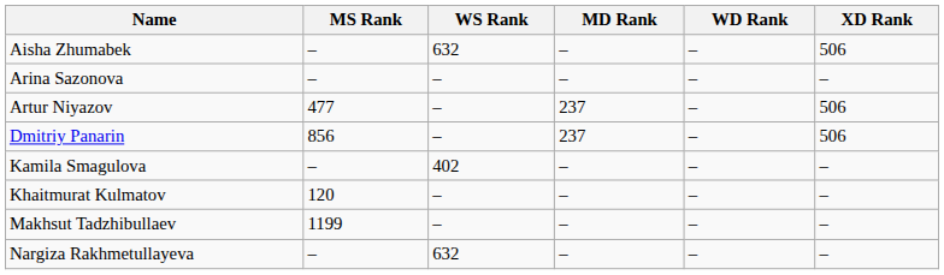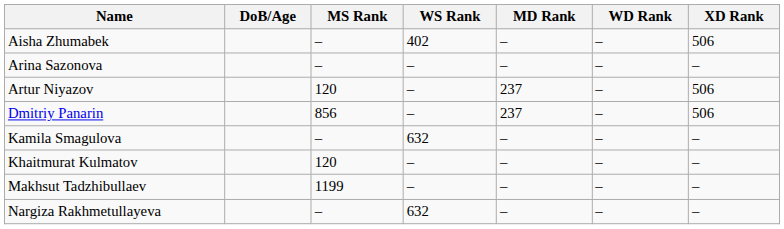 <table class="sortable wikitable"  style="width:800px; font-size:95%;">
 <tr>
 <th align="left">Name</th>
+<th align="left">DoB/Age</th>
 <th align="left">MS Rank</th>
 <th align="left">WS Rank</th>
 <th align="left">MD Rank</th>
 <th align="left">WD Rank</th>
 <th align="left">XD Rank</th>
 </tr>
 <tr>
 <td>Aisha Zhumabek</td>
+<td></td>
 <td>–</td>
-<td>632</td>
+<td>402</td>
 <td>–</td>
 <td>–</td>
 <td>506</td>
 </tr>
 <tr>
 <td>Arina Sazonova</td>
+<td></td>
 <td>–</td>
 <td>–</td>
 <td>–</td>
 <td>–</td>
 <td>–</td>
 </tr>
 <tr>
 <td>Artur Niyazov</td>
-<td>477</td>
+<td></td>
+<td>120</td>
 <td>–</td>
 <td>237</td>
 <td>–</td>
 <td>506</td>
 </tr>
 <tr>
 <td><a href='#'>Dmitriy Panarin</a></td>
+<td></td>
 <td>856</td>
 <td>–</td>
 <td>237</td>
 <td>–</td>
 <td>506</td>
 </tr>
 <tr>
 <td>Kamila Smagulova</td>
+<td></td>
 <td>–</td>
-<td>402</td>
+<td>632</td>
 <td>–</td>
 <td>–</td>
 <td>–</td>
 </tr>
 <tr>
 <td>Khaitmurat Kulmatov</td>
+<td></td>
 <td>120</td>
 <td>–</td>
 <td>–</td>
 <td>–</td>
 <td>–</td>
 </tr>
 <tr>
 <td>Makhsut Tadzhibullaev</td>
+<td></td>
 <td>1199</td>
 <td>–</td>
 <td>–</td>
 <td>–</td>
 <td>–</td>
 </tr>
 <tr>
 <td>Nargiza Rakhmetullayeva</td>
+<td></td>
 <td>–</td>
 <td>632</td>
 <td>–</td>
 <td>–</td>
 <td>–</td>
 </tr>
 </table>
